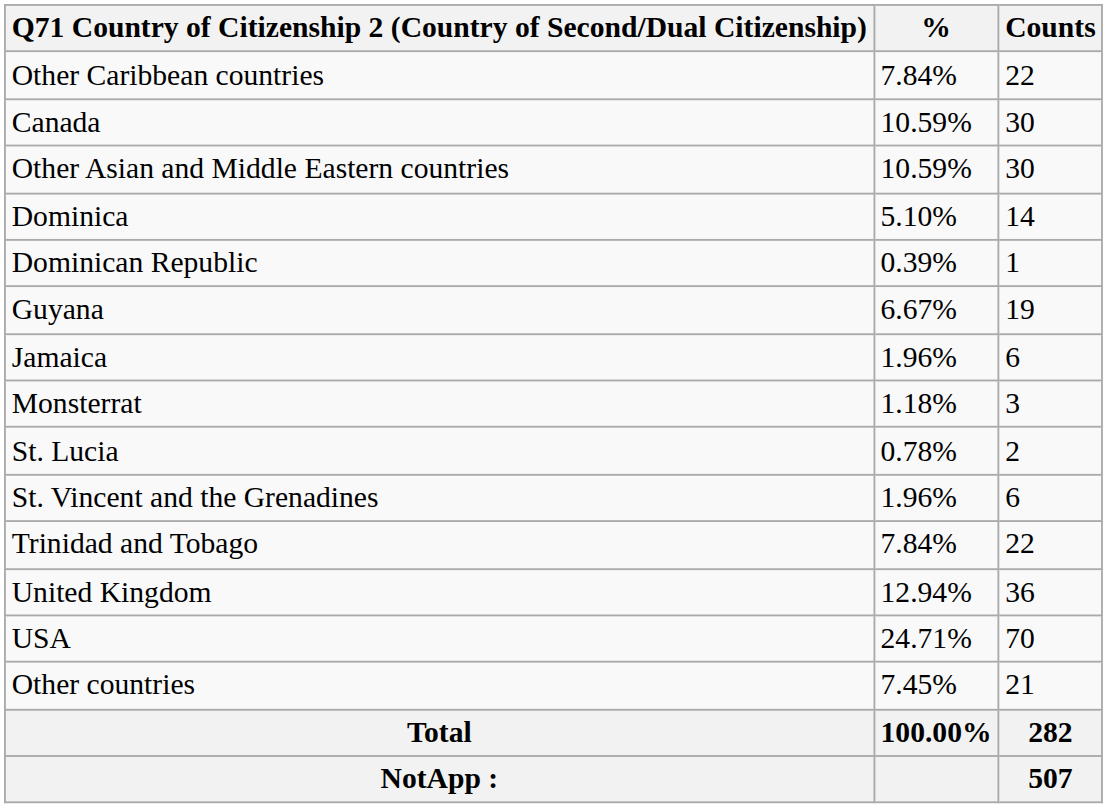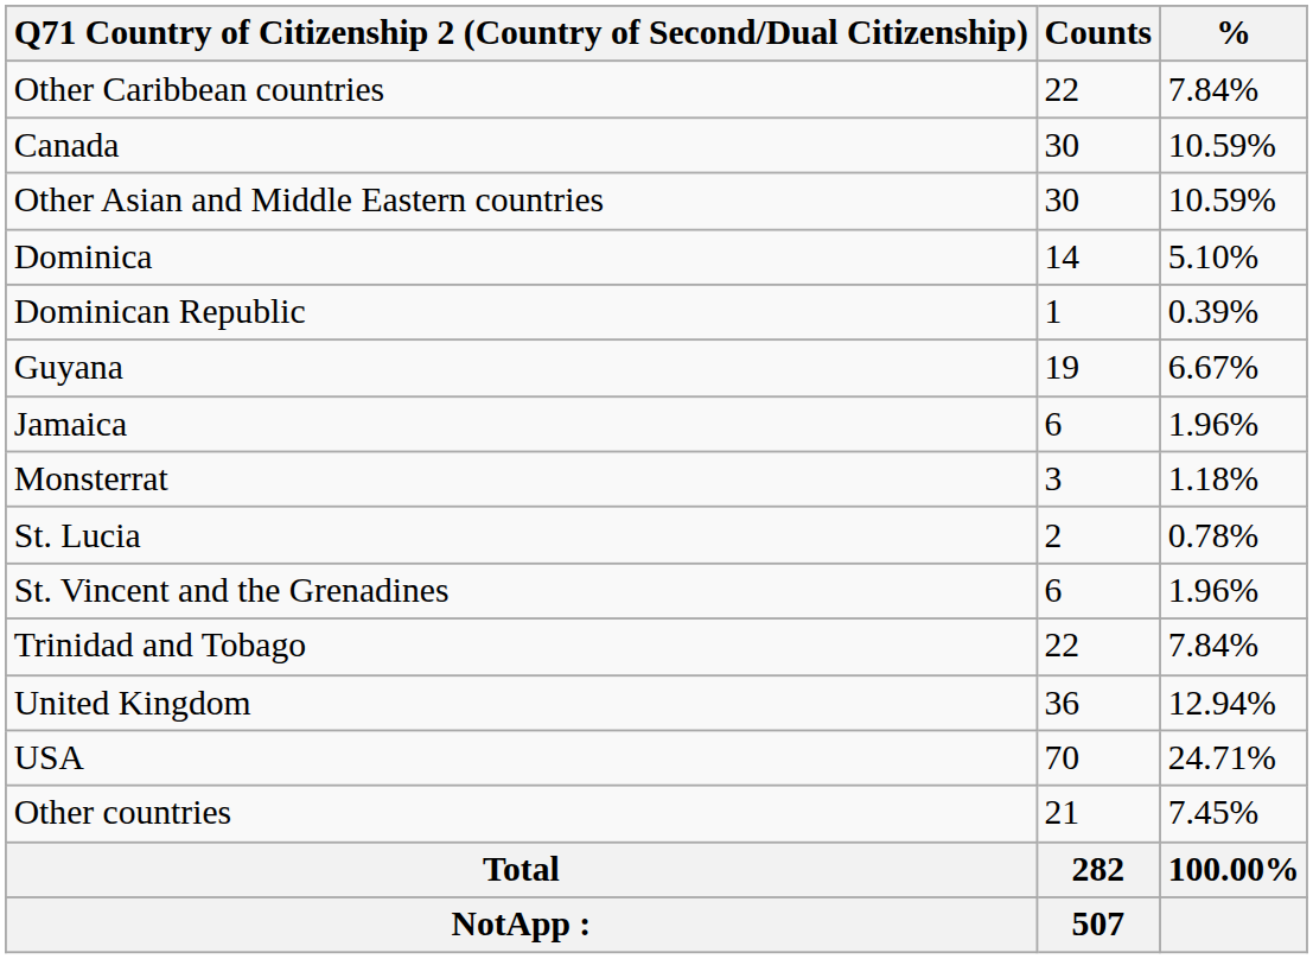 <table class="wikitable sortable">
 <tr>
 <th>Q71 Country of Citizenship 2 (Country of Second/Dual Citizenship)</th>
+<th>Counts</th>
 <th>%</th>
-<th>Counts</th>
 </tr>
 <tr>
 <td>Other Caribbean countries</td>
+<td>22</td>
 <td>7.84%</td>
-<td>22</td>
 </tr>
 <tr>
 <td>Canada</td>
+<td>30</td>
 <td>10.59%</td>
-<td>30</td>
 </tr>
 <tr>
 <td>Other Asian and Middle Eastern countries</td>
+<td>30</td>
 <td>10.59%</td>
-<td>30</td>
 </tr>
 <tr>
 <td>Dominica</td>
+<td>14</td>
 <td>5.10%</td>
-<td>14</td>
 </tr>
 <tr>
 <td>Dominican Republic</td>
+<td>1</td>
 <td>0.39%</td>
-<td>1</td>
 </tr>
 <tr>
 <td>Guyana</td>
+<td>19</td>
 <td>6.67%</td>
-<td>19</td>
 </tr>
 <tr>
 <td>Jamaica</td>
+<td>6</td>
 <td>1.96%</td>
-<td>6</td>
 </tr>
 <tr>
 <td>Monsterrat</td>
+<td>3</td>
 <td>1.18%</td>
-<td>3</td>
 </tr>
 <tr>
 <td>St. Lucia</td>
+<td>2</td>
 <td>0.78%</td>
-<td>2</td>
 </tr>
 <tr>
 <td>St. Vincent and the Grenadines</td>
+<td>6</td>
 <td>1.96%</td>
-<td>6</td>
 </tr>
 <tr>
 <td>Trinidad and Tobago</td>
+<td>22</td>
 <td>7.84%</td>
-<td>22</td>
 </tr>
 <tr>
 <td>United Kingdom</td>
+<td>36</td>
 <td>12.94%</td>
-<td>36</td>
 </tr>
 <tr>
 <td>USA</td>
+<td>70</td>
 <td>24.71%</td>
-<td>70</td>
 </tr>
 <tr>
 <td>Other countries</td>
+<td>21</td>
 <td>7.45%</td>
-<td>21</td>
 </tr>
 <tr>
 <th>Total</th>
+<th>282</th>
 <th>100.00%</th>
-<th>282</th>
 </tr>
 <tr>
 <th>NotApp :</th>
+<th>507</th>
 <th></th>
-<th>507</th>
 </tr>
 </table>
